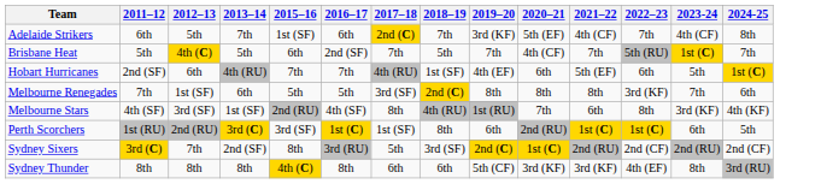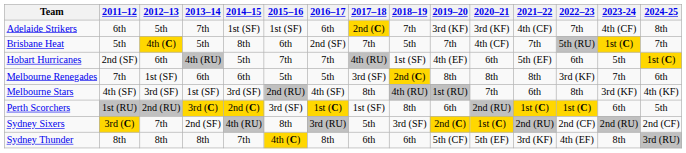 <table class="wikitable sortable" style="text-align: center;">
 <tr>
 <th>Team</th>
 <th><a href='#'>2011–12</a></th>
 <th><a href='#'>2012–13</a></th>
 <th><a href='#'>2013–14</a></th>
+<th><a href='#'>2014–15</a></th>
 <th><a href='#'>2015–16</a></th>
 <th><a href='#'>2016–17</a></th>
 <th><a href='#'>2017–18</a></th>
 <th><a href='#'>2018–19</a></th>
 <th><a href='#'>2019–20</a></th>
 <th><a href='#'>2020–21</a></th>
 <th><a href='#'>2021–22</a></th>
 <th><a href='#'>2022–23</a></th>
 <th><a href='#'>2023-24</a></th>
 <th><a href='#'>2024-25</a></th>
 </tr>
 <tr>
 <td style="text-align: left";><a href='#'>Adelaide Strikers</a></td>
 <td>6th</td>
 <td>5th</td>
 <td>7th</td>
 <td>1st (SF)</td>
+<td>1st (SF)</td>
 <td>6th</td>
 <td style="background: gold;">2nd (<strong>C</strong>)</td>
 <td>7th</td>
 <td>3rd (KF)</td>
-<td>5th (EF)</td>
+<td>3rd (KF)</td>
 <td>4th (CF)</td>
 <td>7th</td>
 <td>4th (CF)</td>
 <td>8th</td>
 </tr>
 <tr>
 <td style="text-align: left";><a href='#'>Brisbane Heat</a></td>
 <td>5th</td>
 <td style="background: gold;">4th (<strong>C</strong>)</td>
 <td>5th</td>
+<td>8th</td>
 <td>6th</td>
 <td>2nd (SF)</td>
 <td>7th</td>
 <td>5th</td>
 <td>7th</td>
 <td>4th (CF)</td>
 <td>7th</td>
 <td style="background: silver;">5th (RU)</td>
 <td style="background: gold;">1st (<strong>C</strong>)</td>
 <td>7th</td>
 </tr>
 <tr>
 <td style="text-align: left";><a href='#'>Hobart Hurricanes</a></td>
 <td>2nd (SF)</td>
 <td>6th</td>
 <td style="background: silver;">4th (RU)</td>
+<td>5th</td>
 <td>7th</td>
 <td>7th</td>
 <td style="background: silver;">4th (RU)</td>
 <td>1st (SF)</td>
 <td>4th (EF)</td>
 <td>6th</td>
 <td>5th (EF)</td>
 <td>6th</td>
 <td>5th</td>
 <td style="background: gold;">1st (<strong>C</strong>)</td>
 </tr>
 <tr>
 <td style="text-align: left";><a href='#'>Melbourne Renegades</a></td>
 <td>7th</td>
 <td>1st (SF)</td>
+<td>6th</td>
 <td>6th</td>
 <td>5th</td>
 <td>5th</td>
 <td>3rd (SF)</td>
 <td style="background: gold;">2nd (<strong>C</strong>)</td>
 <td>8th</td>
 <td>8th</td>
 <td>8th</td>
 <td>3rd (KF)</td>
 <td>7th</td>
 <td>6th</td>
 </tr>
 <tr>
 <td style="text-align: left";><a href='#'>Melbourne Stars</a></td>
 <td>4th (SF)</td>
 <td>3rd (SF)</td>
 <td>1st (SF)</td>
+<td>3rd (SF)</td>
 <td style="background: silver;">2nd (RU)</td>
 <td>4th (SF)</td>
 <td>8th</td>
 <td style="background: silver;">4th (RU)</td>
 <td style="background: silver;">1st (RU)</td>
 <td>7th</td>
 <td>6th</td>
 <td>8th</td>
 <td>3rd (KF)</td>
 <td>4th (KF)</td>
 </tr>
 <tr>
 <td style="text-align: left";><a href='#'>Perth Scorchers</a></td>
 <td style="background: silver;">1st (RU)</td>
 <td style="background: silver;">2nd (RU)</td>
 <td style="background: gold;">3rd (<strong>C</strong>)</td>
+<td style="background: gold;">2nd (<strong>C</strong>)</td>
 <td>3rd (SF)</td>
 <td style="background: gold;">1st (<strong>C</strong>)</td>
 <td>1st (SF)</td>
 <td>8th</td>
 <td>6th</td>
 <td style="background: silver;">2nd (RU)</td>
 <td style="background: gold;">1st (<strong>C</strong>)</td>
 <td style="background: gold;">1st (<strong>C</strong>)</td>
 <td>6th</td>
 <td>5th</td>
 </tr>
 <tr>
 <td style="text-align: left";><a href='#'>Sydney Sixers</a></td>
 <td style="background: gold;">3rd (<strong>C</strong>)</td>
 <td>7th</td>
 <td>2nd (SF)</td>
+<td style="background: silver;">4th (RU)</td>
 <td>8th</td>
 <td style="background: silver;">3rd (RU)</td>
 <td>5th</td>
 <td>3rd (SF)</td>
 <td style="background: gold;">2nd (<strong>C</strong>)</td>
 <td style="background: gold;">1st (<strong>C</strong>)</td>
 <td style="background: silver;">2nd (RU)</td>
 <td>2nd (CF)</td>
 <td style="background: silver;">2nd (RU)</td>
 <td>2nd (CF)</td>
 </tr>
 <tr>
 <td style="text-align: left";><a href='#'>Sydney Thunder</a></td>
 <td>8th</td>
 <td>8th</td>
 <td>8th</td>
+<td>7th</td>
 <td style="background: gold;">4th (<strong>C</strong>)</td>
 <td>8th</td>
 <td>6th</td>
 <td>6th</td>
 <td>5th (CF)</td>
-<td>3rd (KF)</td>
+<td>5th (EF)</td>
 <td>3rd (KF)</td>
 <td>4th (EF)</td>
 <td>8th</td>
 <td style="background: silver;">3rd (RU)</td>
 </tr>
 </table>
